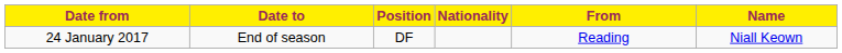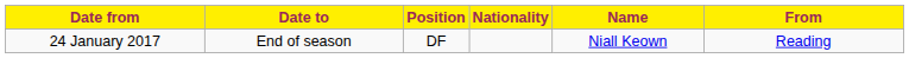 <table class="wikitable"  style="text-align:center; font-size:90%; ">
 <tr>
 <th style="background:#FFEF00; color:#98285c; width:200px;">Date from</th>
 <th style="background:#FFEF00; color:#98285c; width:200px;">Date to</th>
 <th style="background:#FFEF00; color:#98285c; width:45px;">Position</th>
 <th style="background:#FFEF00; color:#98285c; width:45px;">Nationality</th>
+<th style="background:#FFEF00; color:#98285c; width:150px;">Name</th>
 <th style="background:#FFEF00; color:#98285c; width:200px;">From</th>
-<th style="background:#FFEF00; color:#98285c; width:150px;">Name</th>
 </tr>
 <tr>
 <td>24 January 2017</td>
 <td>End of season</td>
 <td>DF</td>
 <td></td>
+<td><a href='#'>Niall Keown</a></td>
 <td><a href='#'>Reading</a></td>
-<td><a href='#'>Niall Keown</a></td>
 </tr>
 </table>
